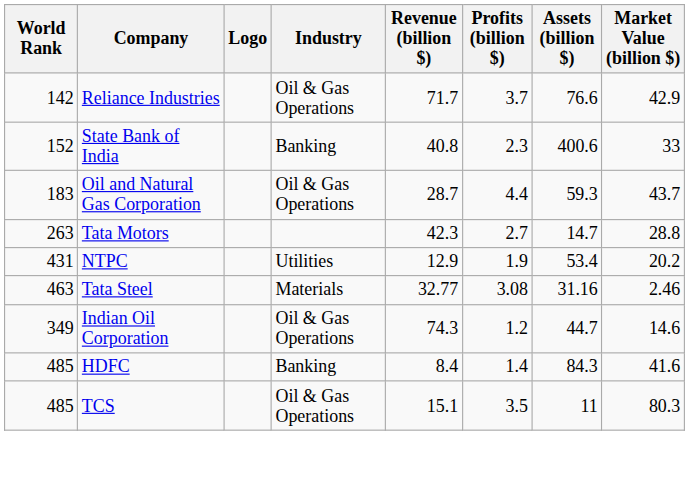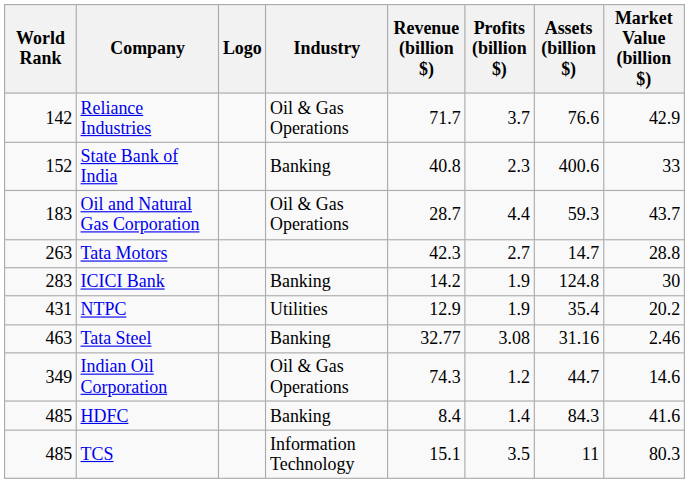 <table class="wikitable sortable" border="1">
 <tr style="background:#efefef;">
 <th>World Rank</th>
 <th>Company</th>
 <th class="unsortable">Logo</th>
 <th>Industry</th>
 <th>Revenue <br> (billion $)</th>
 <th>Profits  <br> (billion $)</th>
 <th>Assets  <br> (billion $)</th>
 <th>Market Value  <br> (billion $)</th>
 </tr>
 <tr style="text-align:right;">
 <td>142</td>
 <td align="left"><a href='#'>Reliance Industries</a></td>
 <td align="center"></td>
 <td align="left">Oil & Gas Operations</td>
 <td>71.7</td>
 <td>3.7</td>
 <td>76.6</td>
 <td>42.9</td>
 </tr>
 <tr style="text-align:right;">
 <td>152</td>
 <td align="left"><a href='#'>State Bank of India</a></td>
 <td align="center"></td>
 <td align="left">Banking</td>
 <td>40.8</td>
 <td>2.3</td>
 <td>400.6</td>
 <td>33</td>
 </tr>
 <tr style="text-align:right;">
 <td>183</td>
 <td align="left"><a href='#'>Oil and Natural Gas Corporation</a></td>
 <td align="center"></td>
 <td align="left">Oil & Gas Operations</td>
 <td>28.7</td>
 <td>4.4</td>
 <td>59.3</td>
 <td>43.7</td>
 </tr>
 <tr style="text-align:right;">
 <td>263</td>
 <td align="left"><a href='#'>Tata Motors</a></td>
 <td></td>
 <td></td>
 <td>42.3</td>
 <td>2.7</td>
 <td>14.7</td>
 <td>28.8</td>
 </tr>
 <tr style="text-align:right;">
+<td>283</td>
+<td align="left"><a href='#'>ICICI Bank</a></td>
+<td align="center"></td>
+<td align="left">Banking</td>
+<td>14.2</td>
+<td>1.9</td>
+<td>124.8</td>
+<td>30</td>
+</tr>
+<tr style="text-align:right;">
 <td>431</td>
 <td align="left"><a href='#'>NTPC</a></td>
 <td align="center"></td>
 <td align="left">Utilities</td>
 <td>12.9</td>
 <td>1.9</td>
-<td>53.4</td>
+<td>35.4</td>
 <td>20.2</td>
 </tr>
 <tr style="text-align:right;">
 <td>463</td>
 <td align="left"><a href='#'>Tata Steel</a></td>
 <td align="center"></td>
-<td align="left">Materials</td>
+<td align="left">Banking</td>
 <td>32.77</td>
 <td>3.08</td>
 <td>31.16</td>
 <td>2.46</td>
 </tr>
 <tr style="text-align:right;">
 <td>349</td>
 <td align="left"><a href='#'>Indian Oil Corporation</a></td>
 <td align="center"></td>
 <td align="left">Oil & Gas Operations</td>
 <td>74.3</td>
 <td>1.2</td>
 <td>44.7</td>
 <td>14.6</td>
 </tr>
 <tr style="text-align:right;">
 <td>485</td>
 <td align="left"><a href='#'>HDFC</a></td>
 <td align="center"></td>
 <td align="left">Banking</td>
 <td>8.4</td>
 <td>1.4</td>
 <td>84.3</td>
 <td>41.6</td>
 </tr>
 <tr style="text-align:right;">
 <td>485</td>
 <td align="left"><a href='#'>TCS</a></td>
 <td align="center"></td>
-<td align="left">Oil & Gas Operations</td>
+<td align="left">Information Technology</td>
 <td>15.1</td>
 <td>3.5</td>
 <td>11</td>
 <td>80.3</td>
 </tr>
 </table>
